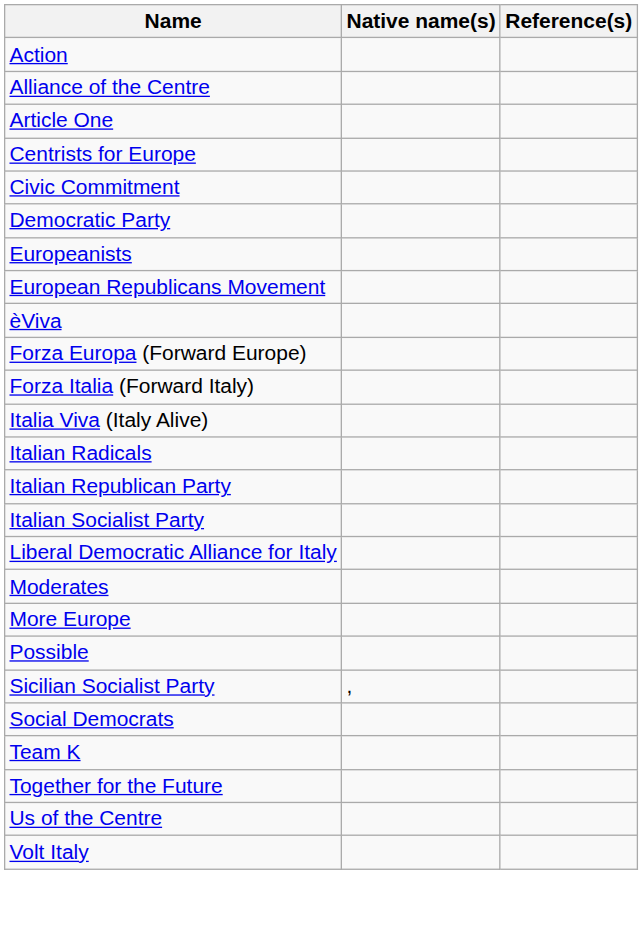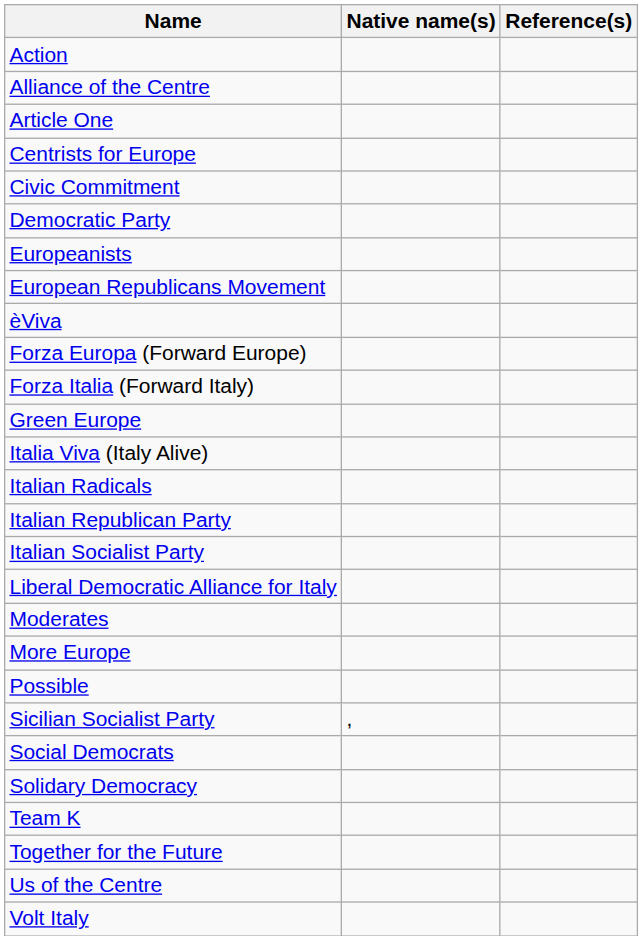 <table class="wikitable">
 <tr>
 <th>Name</th>
 <th>Native name(s)</th>
 <th>Reference(s)</th>
 </tr>
 <tr>
 <td><a href='#'>Action</a></td>
 <td></td>
 <td></td>
 </tr>
 <tr>
 <td><a href='#'>Alliance of the Centre</a></td>
 <td></td>
 <td></td>
 </tr>
 <tr>
 <td><a href='#'>Article One</a></td>
 <td></td>
 <td></td>
 </tr>
 <tr>
 <td><a href='#'>Centrists for Europe</a></td>
 <td></td>
 <td></td>
 </tr>
 <tr>
 <td><a href='#'>Civic Commitment</a></td>
 <td></td>
 <td></td>
 </tr>
 <tr>
 <td><a href='#'>Democratic Party</a></td>
 <td></td>
 <td></td>
 </tr>
 <tr>
 <td><a href='#'>Europeanists</a></td>
 <td></td>
 <td></td>
 </tr>
 <tr>
 <td><a href='#'>European Republicans Movement</a></td>
 <td></td>
 <td></td>
 </tr>
 <tr>
 <td><a href='#'>èViva</a></td>
 <td></td>
 <td></td>
 </tr>
 <tr>
 <td><a href='#'>Forza Europa</a> (Forward Europe)</td>
 <td></td>
 <td></td>
 </tr>
 <tr>
 <td><a href='#'>Forza Italia</a> (Forward Italy)</td>
 <td></td>
 <td></td>
 </tr>
 <tr>
+<td><a href='#'>Green Europe</a></td>
+<td></td>
+<td></td>
+</tr>
+<tr>
 <td><a href='#'>Italia Viva</a> (Italy Alive)</td>
 <td></td>
 <td></td>
 </tr>
 <tr>
 <td><a href='#'>Italian Radicals</a></td>
 <td></td>
 <td></td>
 </tr>
 <tr>
 <td><a href='#'>Italian Republican Party</a></td>
 <td></td>
 <td></td>
 </tr>
 <tr>
 <td><a href='#'>Italian Socialist Party</a></td>
 <td></td>
 <td></td>
 </tr>
 <tr>
 <td><a href='#'>Liberal Democratic Alliance for Italy</a></td>
 <td></td>
 <td></td>
 </tr>
 <tr>
 <td><a href='#'>Moderates</a></td>
 <td></td>
 <td></td>
 </tr>
 <tr>
 <td><a href='#'>More Europe</a></td>
 <td></td>
 <td></td>
 </tr>
 <tr>
 <td><a href='#'>Possible</a></td>
 <td></td>
 <td></td>
 </tr>
 <tr>
 <td><a href='#'>Sicilian Socialist Party</a></td>
 <td>, </td>
 <td></td>
 </tr>
 <tr>
 <td><a href='#'>Social Democrats</a></td>
 <td></td>
 <td></td>
 </tr>
 <tr>
+<td><a href='#'>Solidary Democracy</a></td>
+<td></td>
+<td></td>
+</tr>
+<tr>
 <td><a href='#'>Team K</a></td>
 <td></td>
 <td></td>
 </tr>
 <tr>
 <td><a href='#'>Together for the Future</a></td>
 <td></td>
 <td></td>
 </tr>
 <tr>
 <td><a href='#'>Us of the Centre</a></td>
 <td></td>
 <td></td>
 </tr>
 <tr>
 <td><a href='#'>Volt Italy</a></td>
 <td></td>
 <td></td>
 </tr>
 </table>
